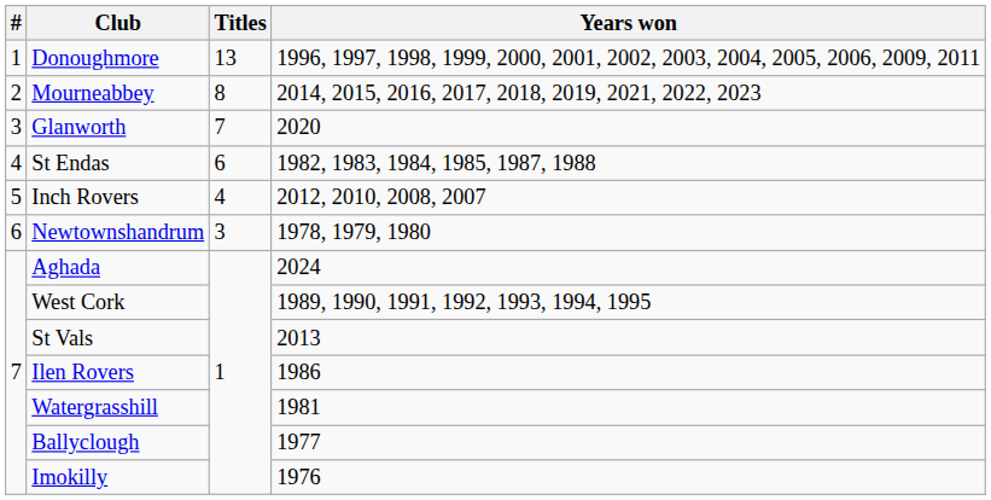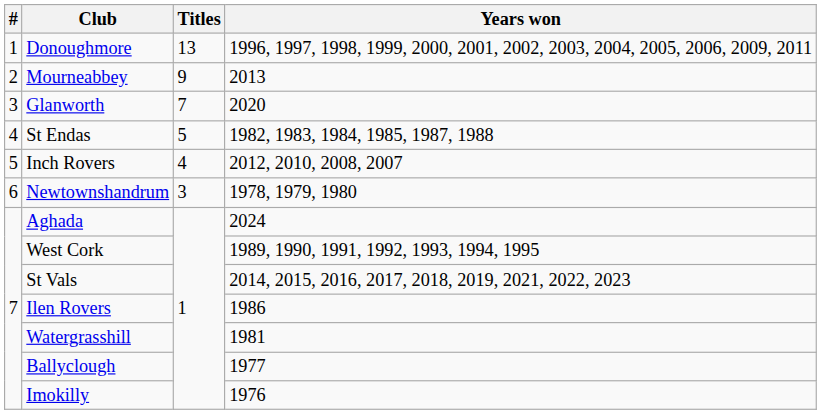 <table class="wikitable" border="1">
 <tr>
 <th>#</th>
 <th>Club</th>
 <th>Titles</th>
 <th>Years won</th>
 </tr>
 <tr>
 <td>1</td>
 <td><a href='#'>Donoughmore</a></td>
 <td>13</td>
 <td>1996, 1997, 1998, 1999, 2000, 2001, 2002, 2003, 2004, 2005, 2006, 2009, 2011</td>
 </tr>
 <tr>
 <td>2</td>
 <td><a href='#'>Mourneabbey</a></td>
-<td>8</td>
-<td>2014, 2015, 2016, 2017, 2018, 2019, 2021, 2022, 2023</td>
+<td>9</td>
+<td>2013</td>
 </tr>
 <tr>
 <td>3</td>
 <td><a href='#'>Glanworth</a></td>
 <td>7</td>
 <td>2020</td>
 </tr>
 <tr>
 <td>4</td>
 <td>St Endas</td>
-<td>6</td>
+<td>5</td>
 <td>1982, 1983, 1984, 1985, 1987, 1988</td>
 </tr>
 <tr>
 <td>5</td>
 <td>Inch Rovers</td>
 <td>4</td>
 <td>2012, 2010, 2008, 2007</td>
 </tr>
 <tr>
 <td>6</td>
 <td><a href='#'>Newtownshandrum</a></td>
 <td>3</td>
 <td>1978, 1979, 1980</td>
 </tr>
 <tr>
 <td rowspan=7>7</td>
 <td><a href='#'>Aghada</a></td>
 <td rowspan=7>1</td>
 <td>2024</td>
 </tr>
 <tr>
 <td>West Cork</td>
 <td>1989, 1990, 1991, 1992, 1993, 1994, 1995</td>
 </tr>
 <tr>
 <td>St Vals</td>
-<td>2013</td>
+<td>2014, 2015, 2016, 2017, 2018, 2019, 2021, 2022, 2023</td>
 </tr>
 <tr>
 <td><a href='#'>Ilen Rovers</a></td>
 <td>1986</td>
 </tr>
 <tr>
 <td><a href='#'>Watergrasshill</a></td>
 <td>1981</td>
 </tr>
 <tr>
 <td><a href='#'>Ballyclough</a></td>
 <td>1977</td>
 </tr>
 <tr>
 <td><a href='#'>Imokilly</a></td>
 <td>1976</td>
 </tr>
 </table>
